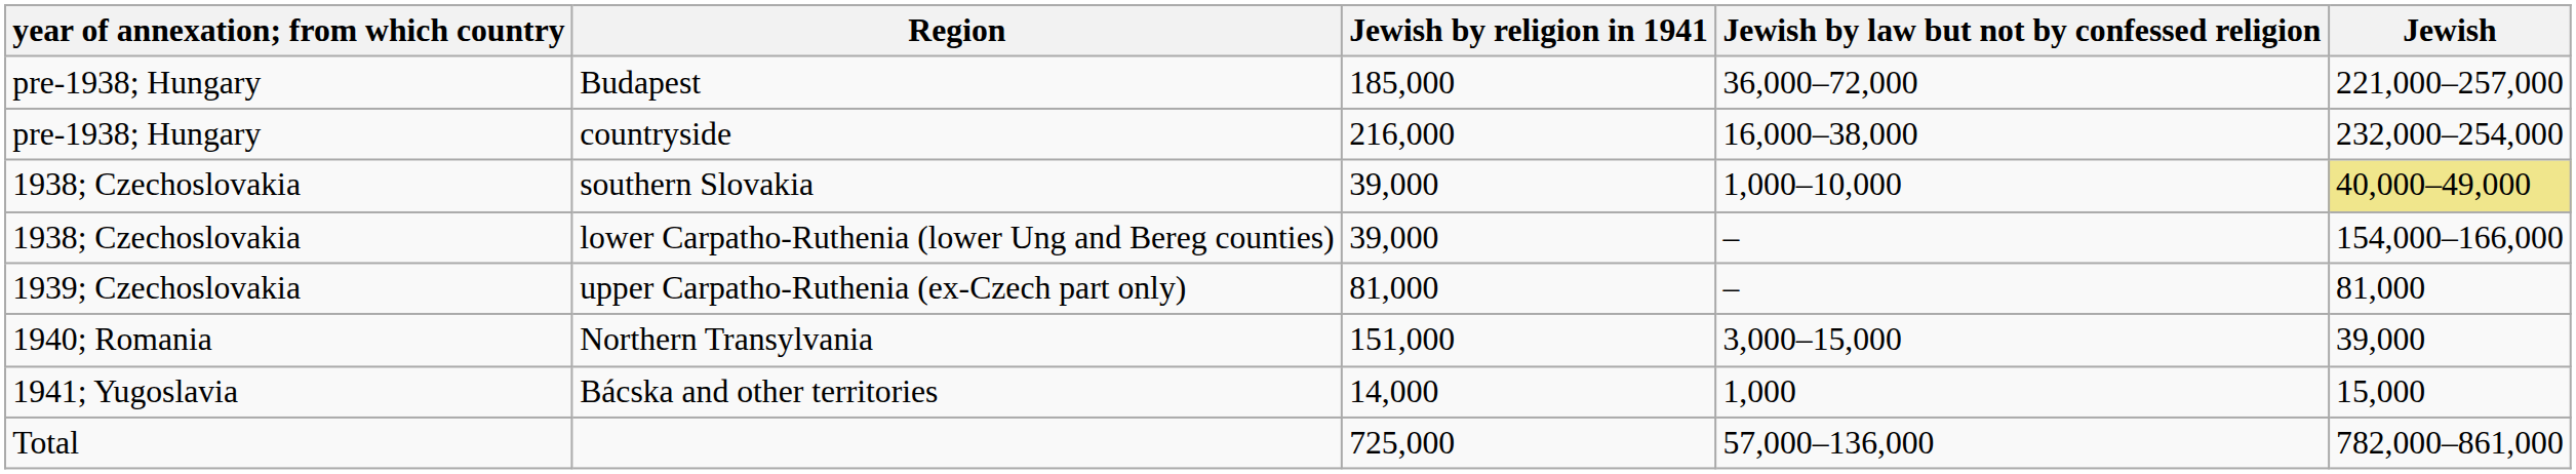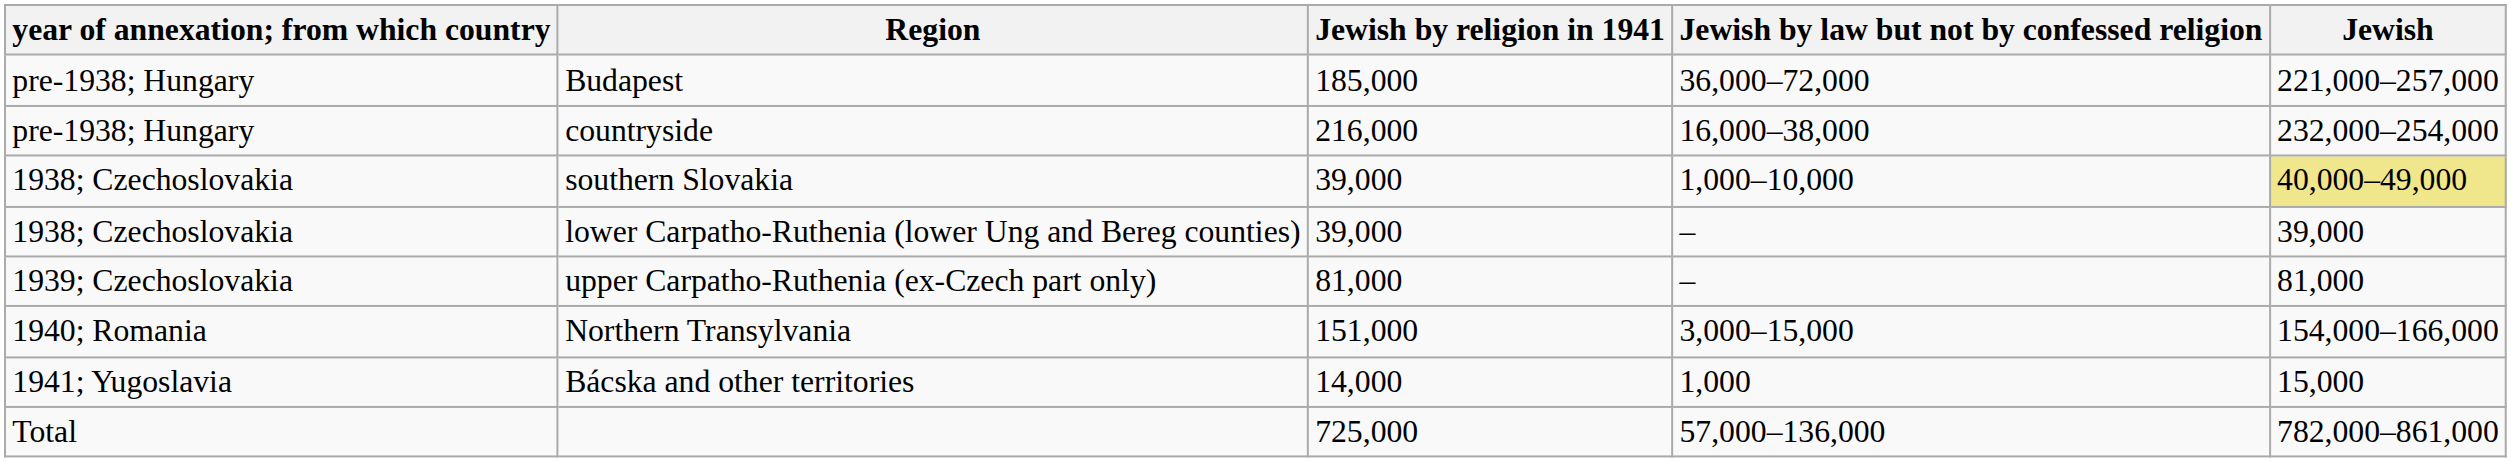 <table class="wikitable">
 <tr>
 <th>year of annexation; from which country</th>
 <th>Region</th>
 <th>Jewish by religion in 1941</th>
 <th>Jewish by law but not by confessed religion</th>
 <th>Jewish</th>
 </tr>
 <tr>
 <td>pre-1938; Hungary</td>
 <td>Budapest</td>
 <td>185,000</td>
 <td>36,000–72,000</td>
 <td>221,000–257,000</td>
 </tr>
 <tr>
 <td>pre-1938; Hungary</td>
 <td>countryside</td>
 <td>216,000</td>
 <td>16,000–38,000</td>
 <td>232,000–254,000</td>
 </tr>
 <tr>
 <td>1938; Czechoslovakia</td>
 <td>southern Slovakia</td>
 <td>39,000</td>
 <td>1,000–10,000</td>
 <td style="background: khaki;">40,000–49,000</td>
 </tr>
 <tr>
 <td>1938; Czechoslovakia</td>
 <td>lower Carpatho-Ruthenia (lower Ung and Bereg counties)</td>
 <td>39,000</td>
 <td>–</td>
-<td>154,000–166,000</td>
+<td>39,000</td>
 </tr>
 <tr>
 <td>1939; Czechoslovakia</td>
 <td>upper Carpatho-Ruthenia (ex-Czech part only)</td>
 <td>81,000</td>
 <td>–</td>
 <td>81,000</td>
 </tr>
 <tr>
 <td>1940; Romania</td>
 <td>Northern Transylvania</td>
 <td>151,000</td>
 <td>3,000–15,000</td>
-<td>39,000</td>
+<td>154,000–166,000</td>
 </tr>
 <tr>
 <td>1941; Yugoslavia</td>
 <td>Bácska and other territories</td>
 <td>14,000</td>
 <td>1,000</td>
 <td>15,000</td>
 </tr>
 <tr>
 <td>Total</td>
 <td></td>
 <td>725,000</td>
 <td>57,000–136,000</td>
 <td>782,000–861,000</td>
 </tr>
 </table>
